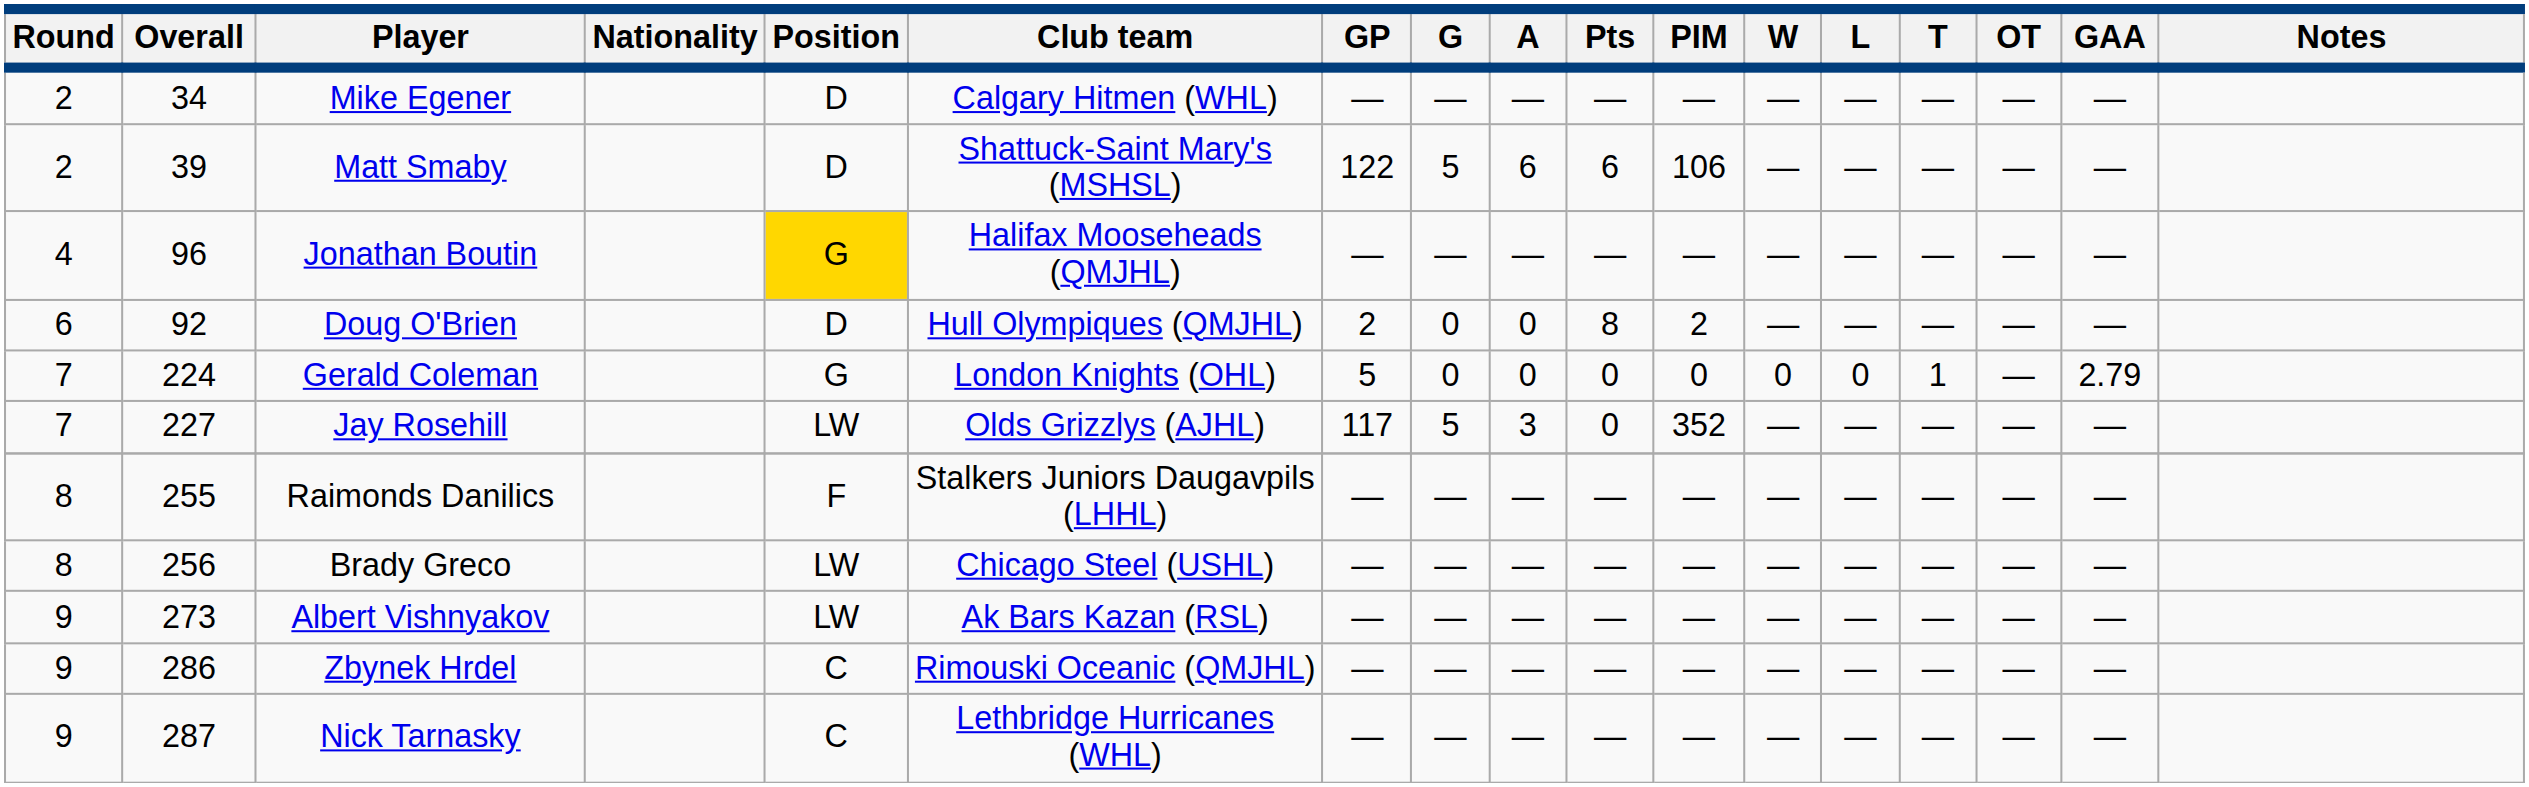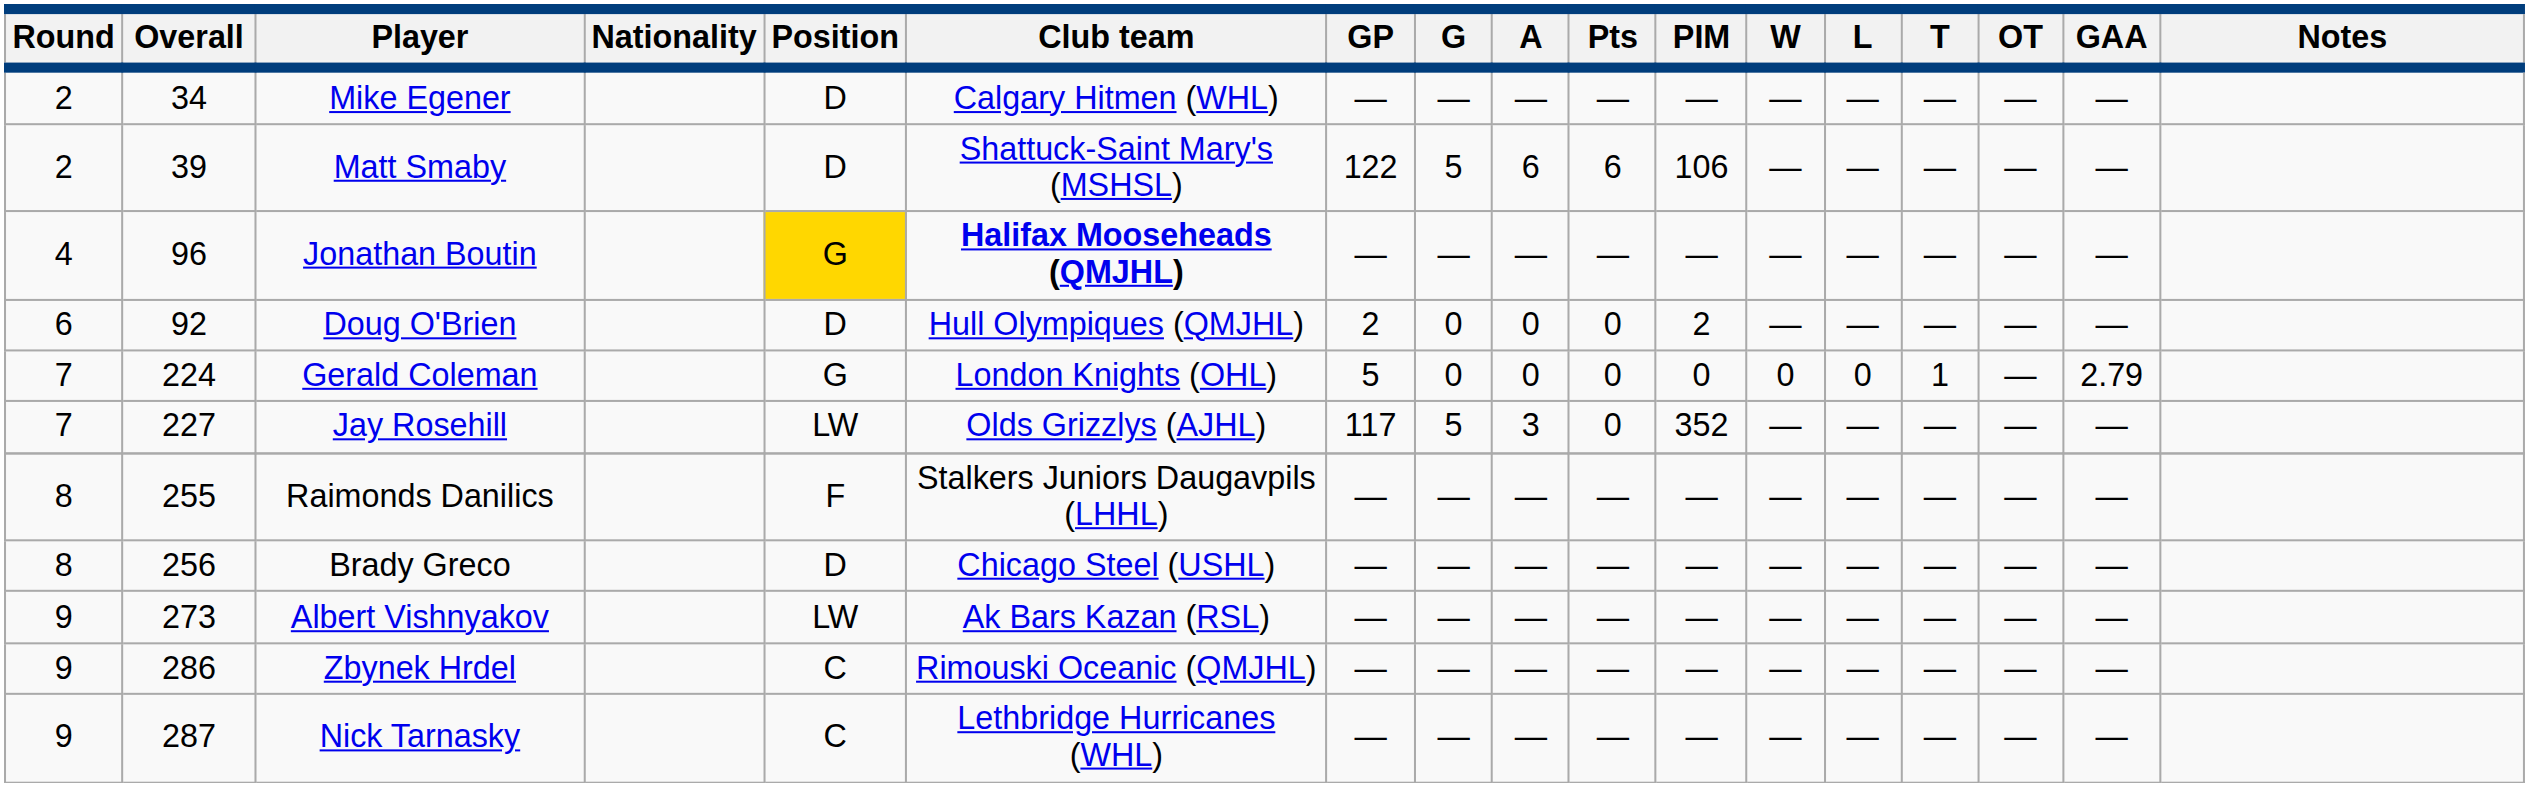 <table class="wikitable sortable" style="text-align:center">
 <tr style= "background:#FFFFFF; border-top:#003D7C 5px solid; border-bottom:#003D7C 5px solid;">
 <th style="width:3em">Round</th>
 <th style="width:4em">Overall</th>
 <th style="width:15em">Player</th>
 <th style="width:3em">Nationality</th>
 <th style="width:3em">Position</th>
 <th style="width:20em">Club team</th>
 <th style="width:3em">GP</th>
 <th style="width:3em">G</th>
 <th style="width:3em">A</th>
 <th style="width:3em">Pts</th>
 <th style="width:3em">PIM</th>
 <th style="width:3em">W</th>
 <th style="width:3em">L</th>
 <th style="width:3em">T</th>
 <th style="width:3em">OT</th>
 <th style="width:3em">GAA</th>
 <th style="width:20em">Notes</th>
 </tr>
 <tr>
 <td>2</td>
 <td>34</td>
 <td><a href='#'>Mike Egener</a></td>
 <td></td>
 <td>D</td>
 <td><a href='#'>Calgary Hitmen</a> (<a href='#'>WHL</a>)</td>
 <td>—</td>
 <td>—</td>
 <td>—</td>
 <td>—</td>
 <td>—</td>
 <td>—</td>
 <td>—</td>
 <td>—</td>
 <td>—</td>
 <td>—</td>
 <td></td>
 </tr>
 <tr>
 <td>2</td>
 <td>39</td>
 <td><a href='#'>Matt Smaby</a></td>
 <td></td>
 <td>D</td>
 <td><a href='#'>Shattuck-Saint Mary's</a> (<a href='#'>MSHSL</a>)</td>
 <td>122</td>
 <td>5</td>
 <td>6</td>
 <td>6</td>
 <td>106</td>
 <td>—</td>
 <td>—</td>
 <td>—</td>
 <td>—</td>
 <td>—</td>
 <td></td>
 </tr>
 <tr>
 <td>4</td>
 <td>96</td>
 <td><a href='#'>Jonathan Boutin</a></td>
 <td></td>
 <td style="background: gold;">G</td>
-<td><a href='#'>Halifax Mooseheads</a> (<a href='#'>QMJHL</a>)</td>
+<td><strong><a href='#'>Halifax Mooseheads</a> (<a href='#'>QMJHL</a>)</strong></td>
 <td>—</td>
 <td>—</td>
 <td>—</td>
 <td>—</td>
 <td>—</td>
 <td>—</td>
 <td>—</td>
 <td>—</td>
 <td>—</td>
 <td>—</td>
 <td></td>
 </tr>
 <tr>
 <td>6</td>
 <td>92</td>
 <td><a href='#'>Doug O'Brien</a></td>
 <td></td>
 <td>D</td>
 <td><a href='#'>Hull Olympiques</a> (<a href='#'>QMJHL</a>)</td>
 <td>2</td>
 <td>0</td>
 <td>0</td>
-<td>8</td>
+<td>0</td>
 <td>2</td>
 <td>—</td>
 <td>—</td>
 <td>—</td>
 <td>—</td>
 <td>—</td>
 <td></td>
 </tr>
 <tr>
 <td>7</td>
 <td>224</td>
 <td><a href='#'>Gerald Coleman</a></td>
 <td></td>
 <td>G</td>
 <td><a href='#'>London Knights</a> (<a href='#'>OHL</a>)</td>
 <td>5</td>
 <td>0</td>
 <td>0</td>
 <td>0</td>
 <td>0</td>
 <td>0</td>
 <td>0</td>
 <td>1</td>
 <td>—</td>
 <td>2.79</td>
 <td></td>
 </tr>
 <tr>
 <td>7</td>
 <td>227</td>
 <td><a href='#'>Jay Rosehill</a></td>
 <td></td>
 <td>LW</td>
 <td><a href='#'>Olds Grizzlys</a> (<a href='#'>AJHL</a>)</td>
 <td>117</td>
 <td>5</td>
 <td>3</td>
 <td>0</td>
 <td>352</td>
 <td>—</td>
 <td>—</td>
 <td>—</td>
 <td>—</td>
 <td>—</td>
 <td></td>
 </tr>
 <tr>
 </tr>
 <tr>
 <td>8</td>
 <td>255</td>
 <td>Raimonds Danilics</td>
 <td></td>
 <td>F</td>
 <td>Stalkers Juniors Daugavpils (<a href='#'>LHHL</a>)</td>
 <td>—</td>
 <td>—</td>
 <td>—</td>
 <td>—</td>
 <td>—</td>
 <td>—</td>
 <td>—</td>
 <td>—</td>
 <td>—</td>
 <td>—</td>
 <td></td>
 </tr>
 <tr>
 <td>8</td>
 <td>256</td>
 <td>Brady Greco</td>
 <td></td>
-<td>LW</td>
+<td>D</td>
 <td><a href='#'>Chicago Steel</a> (<a href='#'>USHL</a>)</td>
 <td>—</td>
 <td>—</td>
 <td>—</td>
 <td>—</td>
 <td>—</td>
 <td>—</td>
 <td>—</td>
 <td>—</td>
 <td>—</td>
 <td>—</td>
 <td></td>
 </tr>
 <tr>
 <td>9</td>
 <td>273</td>
 <td><a href='#'>Albert Vishnyakov</a></td>
 <td></td>
 <td>LW</td>
 <td><a href='#'>Ak Bars Kazan</a> (<a href='#'>RSL</a>)</td>
 <td>—</td>
 <td>—</td>
 <td>—</td>
 <td>—</td>
 <td>—</td>
 <td>—</td>
 <td>—</td>
 <td>—</td>
 <td>—</td>
 <td>—</td>
 <td></td>
 </tr>
 <tr>
 <td>9</td>
 <td>286</td>
 <td><a href='#'>Zbynek Hrdel</a></td>
 <td></td>
 <td>C</td>
 <td><a href='#'>Rimouski Oceanic</a> (<a href='#'>QMJHL</a>)</td>
 <td>—</td>
 <td>—</td>
 <td>—</td>
 <td>—</td>
 <td>—</td>
 <td>—</td>
 <td>—</td>
 <td>—</td>
 <td>—</td>
 <td>—</td>
 <td></td>
 </tr>
 <tr>
 <td>9</td>
 <td>287</td>
 <td><a href='#'>Nick Tarnasky</a></td>
 <td></td>
 <td>C</td>
 <td><a href='#'>Lethbridge Hurricanes</a> (<a href='#'>WHL</a>)</td>
 <td>—</td>
 <td>—</td>
 <td>—</td>
 <td>—</td>
 <td>—</td>
 <td>—</td>
 <td>—</td>
 <td>—</td>
 <td>—</td>
 <td>—</td>
 <td></td>
 </tr>
 </table>
